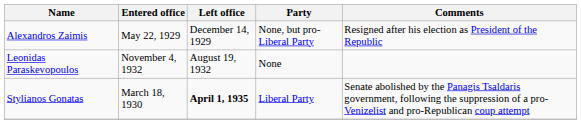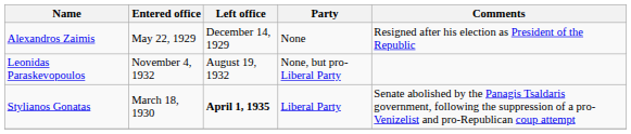 <table class="wikitable">
 <tr>
 <th style="width:20%;">Name</th>
 <th style="width:12%;">Entered office</th>
 <th style="width:12%;">Left office</th>
 <th style="width:15%;">Party</th>
 <th style="width:41%;">Comments</th>
 </tr>
 <tr>
 <td><a href='#'>Alexandros Zaimis</a></td>
 <td>May 22, 1929</td>
 <td>December 14, 1929</td>
-<td>None, but pro-<a href='#'>Liberal Party</a></td>
+<td>None</td>
 <td>Resigned after his election as <a href='#'>President of the Republic</a></td>
 </tr>
 <tr>
 <td><a href='#'>Leonidas Paraskevopoulos</a></td>
 <td>November 4, 1932</td>
 <td>August 19, 1932</td>
-<td>None</td>
+<td>None, but pro-<a href='#'>Liberal Party</a></td>
 <td></td>
 </tr>
 <tr>
 <td><a href='#'>Stylianos Gonatas</a></td>
 <td>March 18, 1930</td>
 <td><strong>April 1, 1935</strong></td>
 <td><a href='#'>Liberal Party</a></td>
 <td>Senate abolished by the <a href='#'>Panagis Tsaldaris</a> government, following the suppression of a pro-<a href='#'>Venizelist</a> and pro-Republican <a href='#'>coup attempt</a></td>
 </tr>
 <tr>
 </tr>
 </table>
